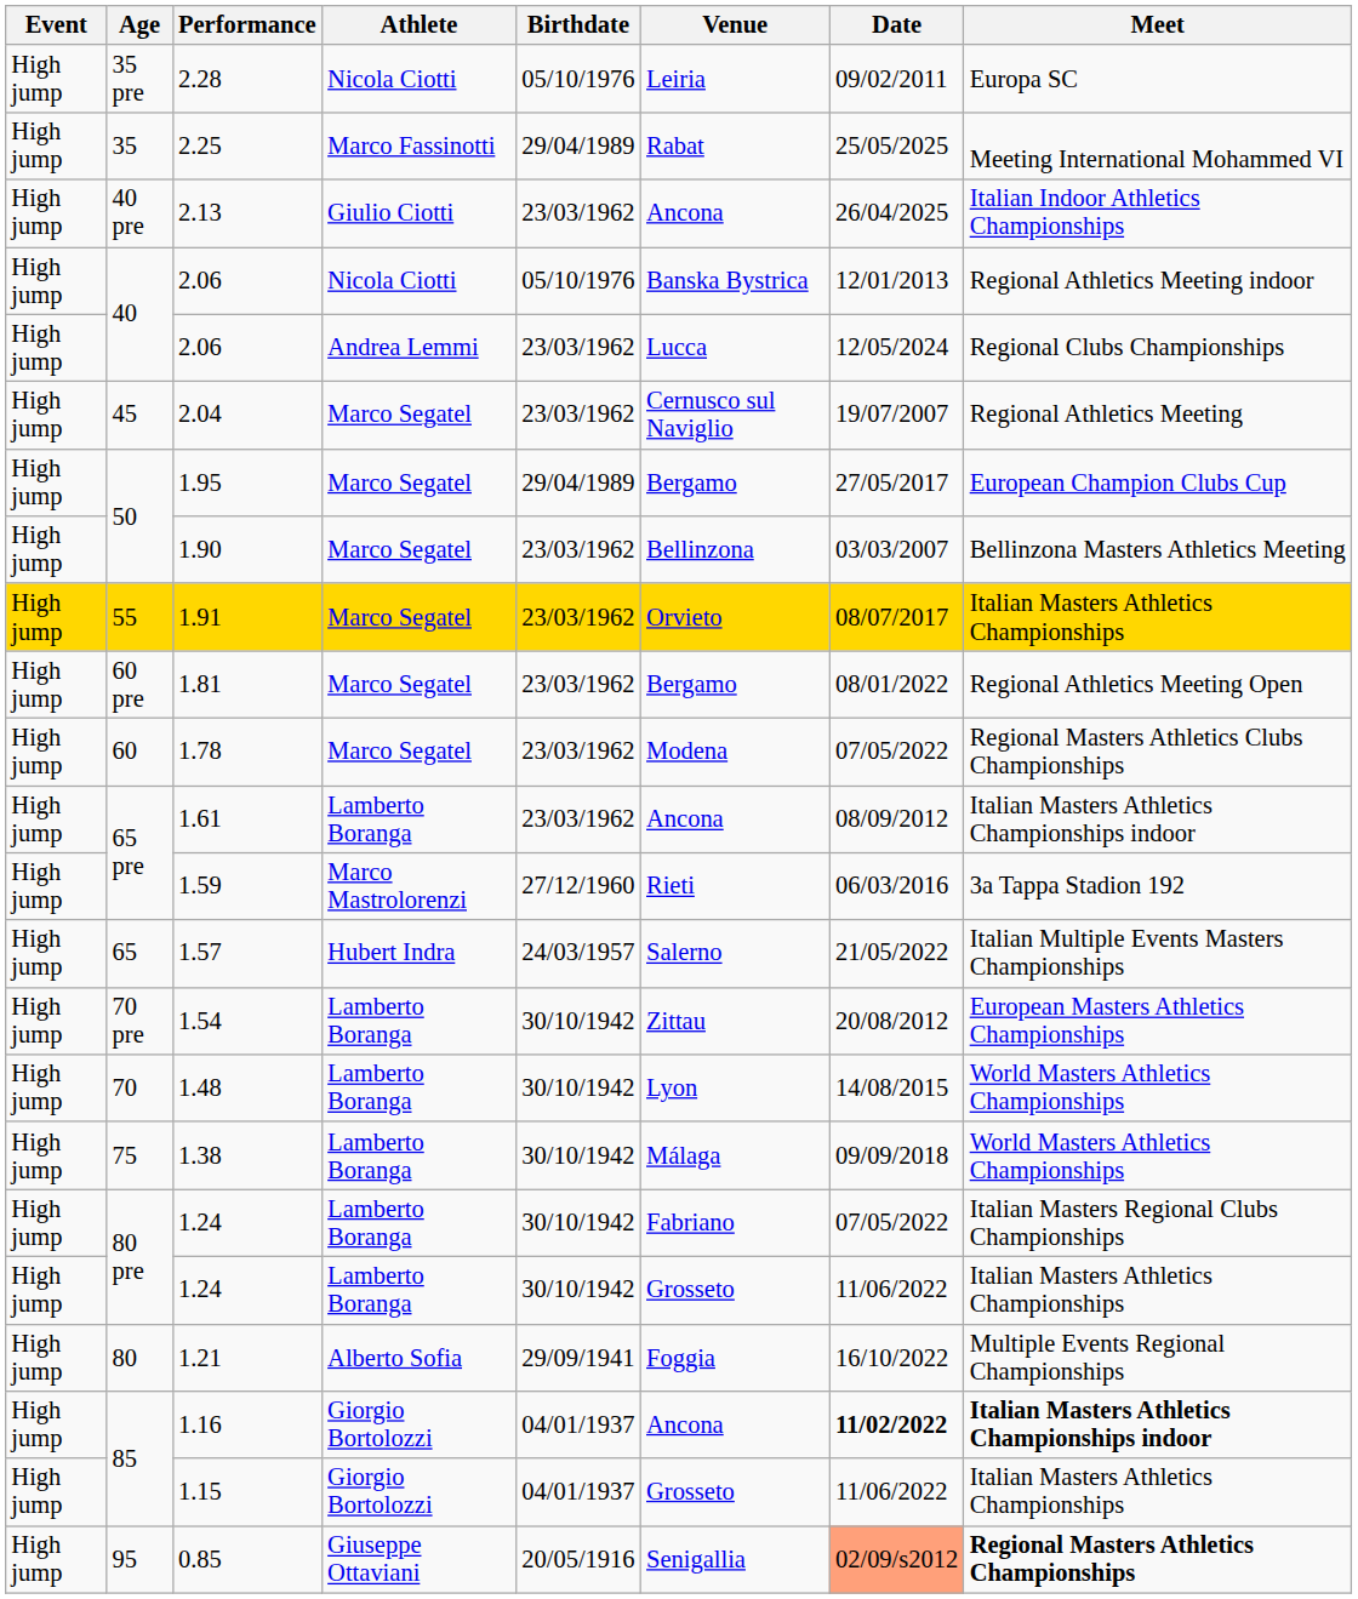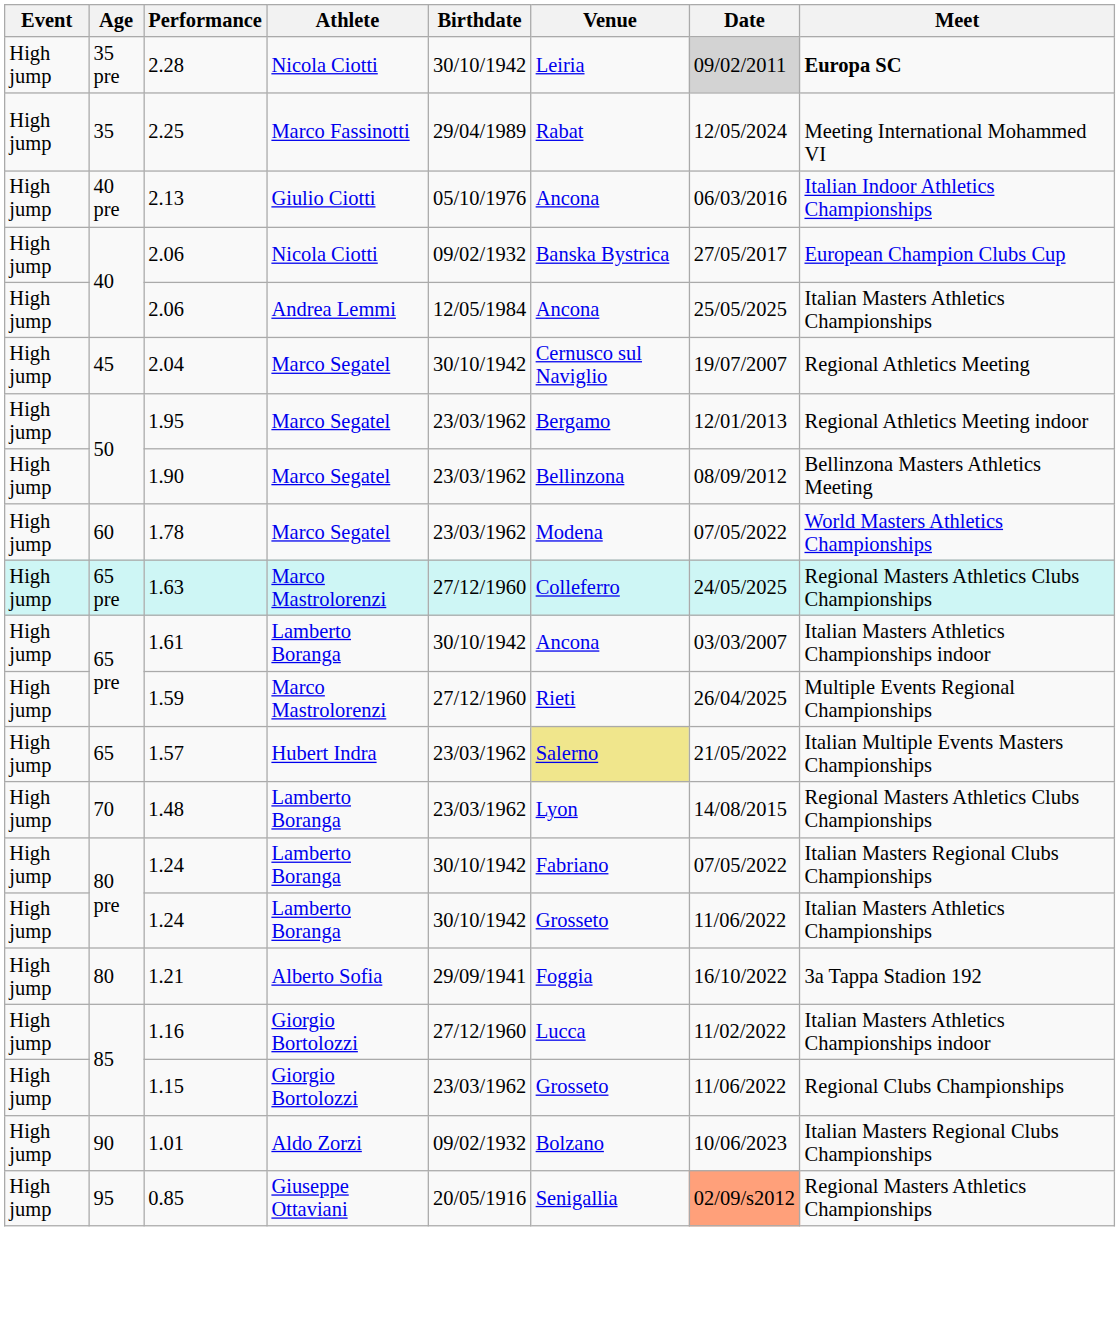 <table class="wikitable" width= style="font-size:90%; text-align:center">
 <tr>
 <th>Event</th>
 <th>Age</th>
 <th>Performance</th>
 <th>Athlete</th>
 <th>Birthdate</th>
 <th>Venue</th>
 <th>Date</th>
 <th>Meet</th>
 </tr>
 <tr>
 <td>High jump</td>
 <td>35 pre</td>
 <td>2.28 </td>
 <td align=left><a href='#'>Nicola Ciotti</a></td>
-<td>05/10/1976</td>
+<td>30/10/1942</td>
 <td align=left><a href='#'>Leiria</a></td>
-<td>09/02/2011</td>
-<td>Europa SC</td>
+<td style="background: lightgrey;">09/02/2011</td>
+<td><strong>Europa SC</strong></td>
 </tr>
 <tr>
 <td>High jump</td>
 <td>35</td>
 <td>2.25</td>
 <td align=left><a href='#'>Marco Fassinotti</a></td>
 <td>29/04/1989</td>
 <td align=left><a href='#'>Rabat</a></td>
-<td>25/05/2025</td>
+<td>12/05/2024</td>
 <td><br>Meeting International Mohammed VI</td>
 </tr>
 <tr>
 <td>High jump</td>
 <td>40 pre</td>
 <td>2.13 </td>
 <td align=left><a href='#'>Giulio Ciotti</a></td>
-<td>23/03/1962</td>
+<td>05/10/1976</td>
 <td align=left><a href='#'>Ancona</a></td>
-<td>26/04/2025</td>
+<td>06/03/2016</td>
 <td><a href='#'>Italian Indoor Athletics Championships</a></td>
 </tr>
 <tr>
 <td>High jump</td>
 <td rowspan=2>40</td>
 <td>2.06</td>
 <td align=left><a href='#'>Nicola Ciotti</a></td>
-<td>05/10/1976</td>
+<td>09/02/1932</td>
 <td align=left><a href='#'>Banska Bystrica</a></td>
-<td>12/01/2013</td>
-<td>Regional Athletics Meeting indoor</td>
+<td>27/05/2017</td>
+<td><a href='#'>European Champion Clubs Cup</a></td>
 </tr>
 <tr>
 <td>High jump</td>
 <td>2.06</td>
 <td align=left><a href='#'>Andrea Lemmi</a></td>
-<td>23/03/1962</td>
-<td align=left><a href='#'>Lucca</a></td>
-<td>12/05/2024</td>
-<td>Regional Clubs Championships</td>
+<td>12/05/1984</td>
+<td align=left><a href='#'>Ancona</a></td>
+<td>25/05/2025</td>
+<td>Italian Masters Athletics Championships</td>
 </tr>
 <tr>
 <td>High jump</td>
 <td>45</td>
 <td>2.04</td>
 <td align=left><a href='#'>Marco Segatel</a></td>
-<td>23/03/1962</td>
+<td>30/10/1942</td>
 <td align=left><a href='#'>Cernusco sul Naviglio</a></td>
 <td>19/07/2007</td>
 <td>Regional Athletics Meeting</td>
 </tr>
 <tr>
 <td>High jump</td>
 <td rowspan=2>50</td>
 <td>1.95 </td>
 <td align=left><a href='#'>Marco Segatel</a></td>
-<td>29/04/1989</td>
+<td>23/03/1962</td>
 <td align=left><a href='#'>Bergamo</a></td>
-<td>27/05/2017</td>
-<td><a href='#'>European Champion Clubs Cup</a></td>
+<td>12/01/2013</td>
+<td>Regional Athletics Meeting indoor</td>
 </tr>
 <tr>
 <td>High jump</td>
 <td>1.90</td>
 <td align=left><a href='#'>Marco Segatel</a></td>
 <td>23/03/1962</td>
 <td align=left><a href='#'>Bellinzona</a></td>
-<td>03/03/2007</td>
+<td>08/09/2012</td>
 <td>Bellinzona Masters Athletics Meeting</td>
-</tr>
-<tr bgcolor=Gold>
-<td>High jump</td>
-<td>55</td>
-<td>1.91</td>
-<td align=left><a href='#'>Marco Segatel</a></td>
-<td>23/03/1962</td>
-<td align=left><a href='#'>Orvieto</a></td>
-<td>08/07/2017</td>
-<td>Italian Masters Athletics Championships</td>
-</tr>
-<tr>
-<td>High jump</td>
-<td>60 pre</td>
-<td>1.81 </td>
-<td align=left><a href='#'>Marco Segatel</a></td>
-<td>23/03/1962</td>
-<td align=left><a href='#'>Bergamo</a></td>
-<td>08/01/2022</td>
-<td>Regional Athletics Meeting Open</td>
 </tr>
 <tr>
 <td>High jump</td>
 <td>60</td>
 <td>1.78</td>
 <td align=left><a href='#'>Marco Segatel</a></td>
 <td>23/03/1962</td>
 <td align=left><a href='#'>Modena</a></td>
 <td>07/05/2022</td>
+<td><a href='#'>World Masters Athletics Championships</a></td>
+</tr>
+<tr style="background:#cef6f5;">
+<td>High jump</td>
+<td>65 pre</td>
+<td>1.63</td>
+<td align=left><a href='#'>Marco Mastrolorenzi</a></td>
+<td>27/12/1960</td>
+<td align=left><a href='#'>Colleferro</a></td>
+<td>24/05/2025</td>
 <td>Regional Masters Athletics Clubs Championships</td>
 </tr>
 <tr>
 <td>High jump</td>
 <td rowspan=2>65 pre</td>
 <td>1.61 </td>
 <td align=left><a href='#'>Lamberto Boranga</a></td>
-<td>23/03/1962</td>
+<td>30/10/1942</td>
 <td align=left><a href='#'>Ancona</a></td>
-<td>08/09/2012</td>
+<td>03/03/2007</td>
 <td>Italian Masters Athletics Championships indoor</td>
 </tr>
 <tr>
 <td>High jump</td>
 <td>1.59</td>
 <td align=left><a href='#'>Marco Mastrolorenzi</a></td>
 <td>27/12/1960</td>
 <td align=left><a href='#'>Rieti</a></td>
-<td>06/03/2016</td>
-<td>3a Tappa Stadion 192</td>
+<td>26/04/2025</td>
+<td>Multiple Events Regional Championships</td>
 </tr>
 <tr>
 <td>High jump</td>
 <td>65</td>
 <td>1.57</td>
 <td align=left><a href='#'>Hubert Indra</a></td>
-<td>24/03/1957</td>
-<td align=left><a href='#'>Salerno</a></td>
+<td>23/03/1962</td>
+<td align=left style="background: khaki;"><a href='#'>Salerno</a></td>
 <td>21/05/2022</td>
 <td>Italian Multiple Events Masters Championships</td>
-</tr>
-<tr>
-<td>High jump</td>
-<td>70 pre</td>
-<td>1.54</td>
-<td align=left><a href='#'>Lamberto Boranga</a></td>
-<td>30/10/1942</td>
-<td align=left><a href='#'>Zittau</a></td>
-<td>20/08/2012</td>
-<td><a href='#'>European Masters Athletics Championships</a></td>
 </tr>
 <tr>
 <td>High jump</td>
 <td>70</td>
 <td>1.48</td>
 <td align=left><a href='#'>Lamberto Boranga</a></td>
-<td>30/10/1942</td>
+<td>23/03/1962</td>
 <td align=left><a href='#'>Lyon</a></td>
 <td>14/08/2015</td>
-<td><a href='#'>World Masters Athletics Championships</a></td>
-</tr>
-<tr>
-<td>High jump</td>
-<td>75</td>
-<td>1.38</td>
-<td align=left><a href='#'>Lamberto Boranga</a></td>
-<td>30/10/1942</td>
-<td align=left><a href='#'>Málaga</a></td>
-<td>09/09/2018</td>
-<td><a href='#'>World Masters Athletics Championships</a></td>
+<td>Regional Masters Athletics Clubs Championships</td>
 </tr>
 <tr>
 <td>High jump</td>
 <td rowspan=2>80 pre</td>
 <td>1.24</td>
 <td align=left><a href='#'>Lamberto Boranga</a></td>
 <td>30/10/1942</td>
 <td align=left><a href='#'>Fabriano</a></td>
 <td>07/05/2022</td>
 <td>Italian Masters Regional Clubs Championships</td>
 </tr>
 <tr>
 <td>High jump</td>
 <td>1.24</td>
 <td align=left><a href='#'>Lamberto Boranga</a></td>
 <td>30/10/1942</td>
 <td align=left><a href='#'>Grosseto</a></td>
 <td>11/06/2022</td>
 <td>Italian Masters Athletics Championships</td>
 </tr>
 <tr>
 <td>High jump</td>
 <td>80</td>
 <td>1.21</td>
 <td align=left><a href='#'>Alberto Sofia</a></td>
 <td>29/09/1941</td>
 <td align=left><a href='#'>Foggia</a></td>
 <td>16/10/2022</td>
-<td>Multiple Events Regional Championships</td>
+<td>3a Tappa Stadion 192</td>
 </tr>
 <tr>
 <td>High jump</td>
 <td rowspan=2>85</td>
 <td>1.16 </td>
 <td align=left><a href='#'>Giorgio Bortolozzi</a></td>
-<td>04/01/1937</td>
-<td align=left><a href='#'>Ancona</a></td>
-<td><strong>11/02/2022</strong></td>
-<td><strong>Italian Masters Athletics Championships indoor</strong></td>
+<td>27/12/1960</td>
+<td align=left><a href='#'>Lucca</a></td>
+<td>11/02/2022</td>
+<td>Italian Masters Athletics Championships indoor</td>
 </tr>
 <tr>
 <td>High jump</td>
 <td>1.15</td>
 <td align=left><a href='#'>Giorgio Bortolozzi</a></td>
-<td>04/01/1937</td>
+<td>23/03/1962</td>
 <td align=left><a href='#'>Grosseto</a></td>
 <td>11/06/2022</td>
-<td>Italian Masters Athletics Championships</td>
+<td>Regional Clubs Championships</td>
+</tr>
+<tr>
+<td>High jump</td>
+<td>90</td>
+<td>1.01</td>
+<td align=left><a href='#'>Aldo Zorzi</a></td>
+<td>09/02/1932</td>
+<td align=left><a href='#'>Bolzano</a></td>
+<td>10/06/2023</td>
+<td>Italian Masters Regional Clubs Championships</td>
 </tr>
 <tr>
 <td>High jump</td>
 <td>95</td>
 <td>0.85</td>
 <td align=left><a href='#'>Giuseppe Ottaviani</a></td>
 <td>20/05/1916</td>
 <td align=left><a href='#'>Senigallia</a></td>
 <td style="background: lightsalmon;">02/09/s2012</td>
-<td><strong>Regional Masters Athletics Championships</strong></td>
+<td>Regional Masters Athletics Championships</td>
 </tr>
 </table>
